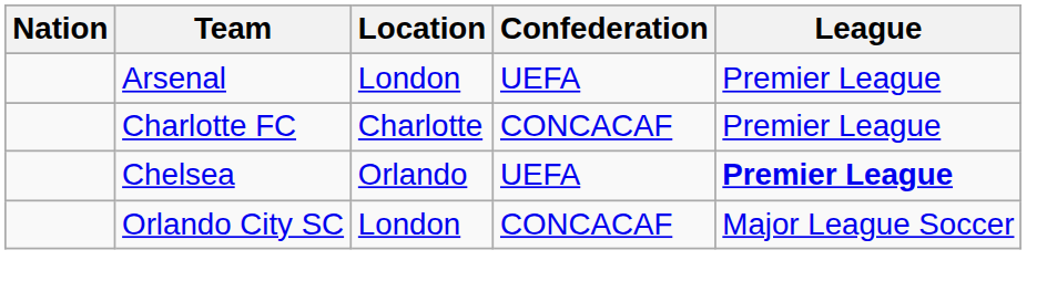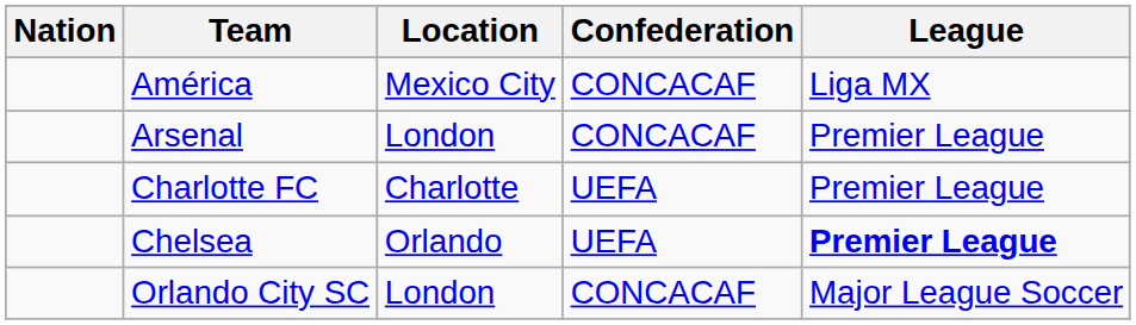 <table class="wikitable sortable">
 <tr>
 <th>Nation</th>
 <th>Team</th>
 <th>Location</th>
 <th>Confederation</th>
 <th>League</th>
 </tr>
 <tr>
 <td></td>
+<td><a href='#'>América</a></td>
+<td><a href='#'>Mexico City</a></td>
+<td><a href='#'>CONCACAF</a></td>
+<td><a href='#'>Liga MX</a></td>
+</tr>
+<tr>
+<td></td>
 <td><a href='#'>Arsenal</a></td>
 <td><a href='#'>London</a></td>
-<td><a href='#'>UEFA</a></td>
+<td><a href='#'>CONCACAF</a></td>
 <td><a href='#'>Premier League</a></td>
 </tr>
 <tr>
 <td></td>
 <td><a href='#'>Charlotte FC</a></td>
 <td><a href='#'>Charlotte</a></td>
-<td><a href='#'>CONCACAF</a></td>
+<td><a href='#'>UEFA</a></td>
 <td><a href='#'>Premier League</a></td>
 </tr>
 <tr>
 <td></td>
 <td><a href='#'>Chelsea</a></td>
 <td><a href='#'>Orlando</a></td>
 <td><a href='#'>UEFA</a></td>
 <td><strong><a href='#'>Premier League</a></strong></td>
 </tr>
 <tr>
 <td></td>
 <td><a href='#'>Orlando City SC</a></td>
 <td><a href='#'>London</a></td>
 <td><a href='#'>CONCACAF</a></td>
 <td><a href='#'>Major League Soccer</a></td>
 </tr>
 </table>
